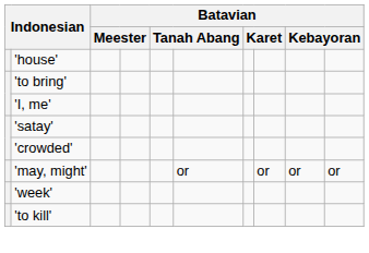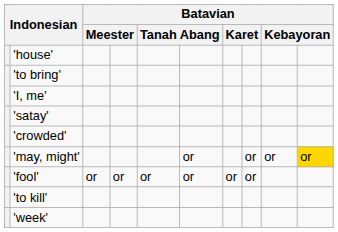 <table class="wikitable">
 <tr>
 <th colspan="2" rowspan="2">Indonesian</th>
 <th colspan="8">Batavian</th>
 </tr>
 <tr>
 <th colspan="2">Meester</th>
 <th colspan="2">Tanah Abang</th>
 <th colspan="2">Karet</th>
 <th colspan="2">Kebayoran</th>
 </tr>
 <tr>
 <th></th>
 <td>  'house'</td>
 <td></td>
 <td> </td>
 <td></td>
 <td> </td>
 <td></td>
 <td> </td>
 <td></td>
 <td> </td>
 </tr>
 <tr>
 <th rowspan="2"></th>
 <td>  'to bring'</td>
 <td></td>
 <td> </td>
 <td></td>
 <td> </td>
 <td></td>
 <td> </td>
 <td></td>
 <td> </td>
 </tr>
 <tr>
 <td>  'I, me'</td>
 <td></td>
 <td> </td>
 <td></td>
 <td> </td>
 <td></td>
 <td> </td>
 <td></td>
 <td> </td>
 </tr>
 <tr>
 <th rowspan="2"></th>
 <td>  'satay'</td>
 <td></td>
 <td> </td>
 <td></td>
 <td> </td>
 <td></td>
 <td> </td>
 <td></td>
 <td> </td>
 </tr>
 <tr>
 <td>  'crowded'</td>
 <td></td>
 <td> </td>
 <td></td>
 <td> </td>
 <td></td>
 <td> </td>
 <td></td>
 <td> </td>
 </tr>
 <tr>
 <th></th>
 <td>  'may, might'</td>
 <td></td>
 <td> </td>
 <td></td>
 <td>  or </td>
 <td></td>
 <td>  or </td>
 <td> or </td>
-<td>  or  </td>
+<td style="background: gold;">  or  </td>
 </tr>
 <tr>
 <th></th>
-<td>  'week'</td>
-<td></td>
-<td> </td>
-<td></td>
-<td> </td>
-<td></td>
-<td> </td>
+<td>  'fool'</td>
+<td> or </td>
+<td>  or </td>
+<td> or </td>
+<td>  or </td>
+<td> or </td>
+<td>  or </td>
 <td></td>
 <td> </td>
 </tr>
 <tr>
 <th></th>
 <td>  'to kill'</td>
 <td></td>
 <td> </td>
 <td></td>
 <td> </td>
 <td></td>
 <td> </td>
 <td></td>
 <td> </td>
 </tr>
+<tr>
+<th></th>
+<td>  'week'</td>
+<td></td>
+<td> </td>
+<td></td>
+<td> </td>
+<td></td>
+<td> </td>
+<td></td>
+<td> </td>
+</tr>
 </table>
